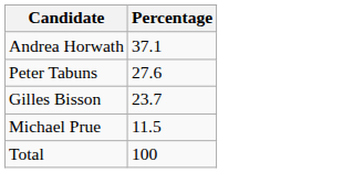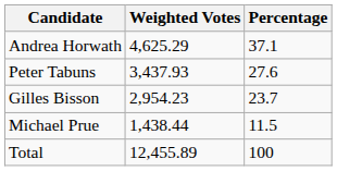 <table class="wikitable">
 <tr>
 <th>Candidate</th>
+<th>Weighted Votes</th>
 <th>Percentage</th>
 </tr>
 <tr>
 <td>Andrea Horwath</td>
+<td>4,625.29</td>
 <td>37.1</td>
 </tr>
 <tr>
 <td>Peter Tabuns</td>
+<td>3,437.93</td>
 <td>27.6</td>
 </tr>
 <tr>
 <td>Gilles Bisson</td>
+<td>2,954.23</td>
 <td>23.7</td>
 </tr>
 <tr>
 <td>Michael Prue</td>
+<td>1,438.44</td>
 <td>11.5</td>
 </tr>
 <tr>
 <td>Total</td>
+<td>12,455.89</td>
 <td>100</td>
 </tr>
 </table>
